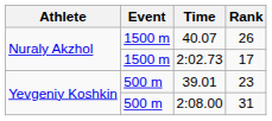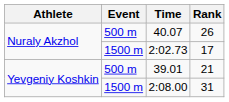 <table class="wikitable" style="font-size:90%">
 <tr>
 <th>Athlete</th>
 <th>Event</th>
 <th>Time</th>
 <th>Rank</th>
 </tr>
 <tr align=center>
 <td align=left rowspan=2><a href='#'>Nuraly Akzhol</a></td>
-<td align=left><a href='#'>1500 m</a></td>
+<td align=left><a href='#'>500 m</a></td>
 <td>40.07</td>
 <td>26</td>
 </tr>
 <tr align=center>
 <td align=left><a href='#'>1500 m</a></td>
 <td>2:02.73</td>
 <td>17</td>
 </tr>
 <tr align=center>
 <td align=left rowspan=2><a href='#'>Yevgeniy Koshkin</a></td>
 <td align=left><a href='#'>500 m</a></td>
 <td>39.01</td>
-<td>23</td>
+<td>21</td>
 </tr>
 <tr align=center>
-<td align=left><a href='#'>500 m</a></td>
+<td align=left><a href='#'>1500 m</a></td>
 <td>2:08.00</td>
 <td>31</td>
 </tr>
 </table>
